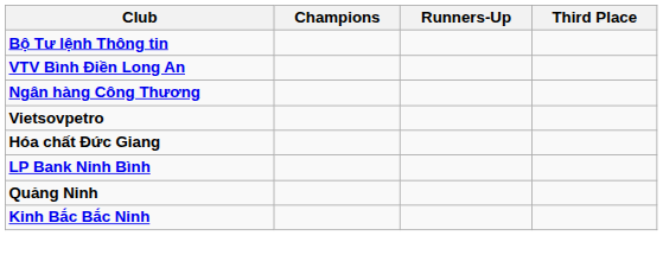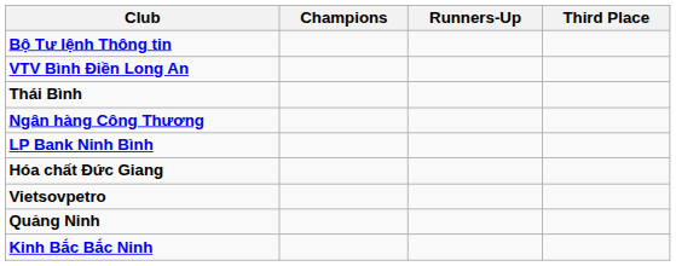 <table class="wikitable sortable" style="width:75%;">
 <tr style="background:#efefef;">
 <th>Club</th>
 <th>Champions</th>
 <th>Runners-Up</th>
 <th>Third Place</th>
 </tr>
 <tr>
 <td><strong><a href='#'>Bộ Tư lệnh Thông tin</a></strong></td>
 <td></td>
 <td></td>
 <td></td>
 </tr>
 <tr>
 <td><strong><a href='#'>VTV Bình Điền Long An</a></strong></td>
 <td></td>
 <td></td>
 <td></td>
 </tr>
 <tr>
+<td><strong>Thái Bình</strong></td>
+<td></td>
+<td></td>
+<td></td>
+</tr>
+<tr>
 <td><strong><a href='#'>Ngân hàng Công Thương</a></strong></td>
 <td></td>
 <td></td>
 <td></td>
 </tr>
 <tr>
-<td><strong>Vietsovpetro</strong></td>
+<td><strong><a href='#'>LP Bank Ninh Bình</a></strong></td>
 <td></td>
 <td></td>
 <td></td>
 </tr>
 <tr>
 <td><strong>Hóa chất Đức Giang</strong></td>
 <td></td>
 <td></td>
 <td></td>
 </tr>
 <tr>
-<td><strong><a href='#'>LP Bank Ninh Bình</a></strong></td>
+<td><strong>Vietsovpetro</strong></td>
 <td></td>
 <td></td>
 <td></td>
 </tr>
 <tr>
 <td><strong>Quảng Ninh</strong></td>
 <td></td>
 <td></td>
 <td></td>
 </tr>
 <tr>
 <td><strong><a href='#'>Kinh Bắc Bắc Ninh</a></strong></td>
 <td></td>
 <td></td>
 <td></td>
 </tr>
 </table>
